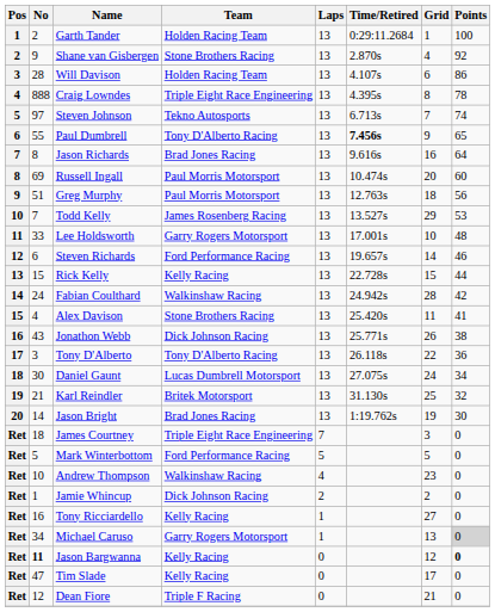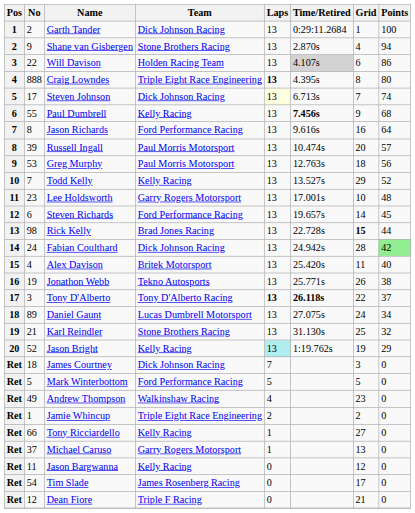 <table class="wikitable" style="font-size: 95%;">
 <tr>
 <th>Pos</th>
 <th>No</th>
 <th>Name</th>
 <th>Team</th>
 <th>Laps</th>
 <th>Time/Retired</th>
 <th>Grid</th>
 <th>Points</th>
 </tr>
 <tr>
 <th>1</th>
 <td>2</td>
 <td><a href='#'>Garth Tander</a></td>
-<td><a href='#'>Holden Racing Team</a></td>
+<td><a href='#'>Dick Johnson Racing</a></td>
 <td>13</td>
 <td>0:29:11.2684</td>
 <td>1</td>
 <td>100</td>
 </tr>
 <tr>
 <th>2</th>
 <td>9</td>
 <td><a href='#'>Shane van Gisbergen</a></td>
 <td><a href='#'>Stone Brothers Racing</a></td>
 <td>13</td>
 <td>2.870s</td>
 <td>4</td>
-<td>92</td>
+<td>94</td>
 </tr>
 <tr>
 <th>3</th>
-<td>28</td>
+<td>22</td>
 <td><a href='#'>Will Davison</a></td>
 <td><a href='#'>Holden Racing Team</a></td>
 <td>13</td>
-<td>4.107s</td>
+<td style="background: lightgrey;">4.107s</td>
 <td>6</td>
 <td>86</td>
 </tr>
 <tr>
 <th>4</th>
 <td>888</td>
 <td><a href='#'>Craig Lowndes</a></td>
 <td><a href='#'>Triple Eight Race Engineering</a></td>
-<td>13</td>
+<td><strong>13</strong></td>
 <td>4.395s</td>
 <td>8</td>
-<td>78</td>
+<td>80</td>
 </tr>
 <tr>
 <th>5</th>
-<td>97</td>
+<td>17</td>
 <td><a href='#'>Steven Johnson</a></td>
-<td><a href='#'>Tekno Autosports</a></td>
-<td>13</td>
+<td><a href='#'>Dick Johnson Racing</a></td>
+<td style="background: lightyellow;">13</td>
 <td>6.713s</td>
 <td>7</td>
 <td>74</td>
 </tr>
 <tr>
 <th>6</th>
 <td>55</td>
 <td><a href='#'>Paul Dumbrell</a></td>
-<td><a href='#'>Tony D'Alberto Racing</a></td>
+<td><a href='#'>Kelly Racing</a></td>
 <td>13</td>
 <td><strong>7.456s</strong></td>
 <td>9</td>
-<td>65</td>
+<td>68</td>
 </tr>
 <tr>
 <th>7</th>
 <td>8</td>
 <td><a href='#'>Jason Richards</a></td>
-<td><a href='#'>Brad Jones Racing</a></td>
+<td><a href='#'>Ford Performance Racing</a></td>
 <td>13</td>
 <td>9.616s</td>
 <td>16</td>
 <td>64</td>
 </tr>
 <tr>
 <th>8</th>
-<td>69</td>
+<td>39</td>
 <td><a href='#'>Russell Ingall</a></td>
 <td><a href='#'>Paul Morris Motorsport</a></td>
 <td>13</td>
 <td>10.474s</td>
 <td>20</td>
-<td>60</td>
+<td>57</td>
 </tr>
 <tr>
 <th>9</th>
-<td>51</td>
+<td>53</td>
 <td><a href='#'>Greg Murphy</a></td>
 <td><a href='#'>Paul Morris Motorsport</a></td>
 <td>13</td>
 <td>12.763s</td>
 <td>18</td>
 <td>56</td>
 </tr>
 <tr>
 <th>10</th>
 <td>7</td>
 <td><a href='#'>Todd Kelly</a></td>
-<td><a href='#'>James Rosenberg Racing</a></td>
+<td><a href='#'>Kelly Racing</a></td>
 <td>13</td>
 <td>13.527s</td>
 <td>29</td>
-<td>53</td>
+<td>52</td>
 </tr>
 <tr>
 <th>11</th>
-<td>33</td>
+<td>23</td>
 <td><a href='#'>Lee Holdsworth</a></td>
 <td><a href='#'>Garry Rogers Motorsport</a></td>
 <td>13</td>
 <td>17.001s</td>
 <td>10</td>
 <td>48</td>
 </tr>
 <tr>
 <th>12</th>
 <td>6</td>
 <td><a href='#'>Steven Richards</a></td>
 <td><a href='#'>Ford Performance Racing</a></td>
 <td>13</td>
 <td>19.657s</td>
 <td>14</td>
-<td>46</td>
+<td>45</td>
 </tr>
 <tr>
 <th>13</th>
-<td>15</td>
+<td>98</td>
 <td><a href='#'>Rick Kelly</a></td>
-<td><a href='#'>Kelly Racing</a></td>
+<td><a href='#'>Brad Jones Racing</a></td>
 <td>13</td>
 <td>22.728s</td>
-<td>15</td>
+<td><strong>15</strong></td>
 <td>44</td>
 </tr>
 <tr>
 <th>14</th>
 <td>24</td>
 <td><a href='#'>Fabian Coulthard</a></td>
-<td><a href='#'>Walkinshaw Racing</a></td>
+<td><a href='#'>Dick Johnson Racing</a></td>
 <td>13</td>
 <td>24.942s</td>
 <td>28</td>
-<td>42</td>
+<td style="background: lightgreen;">42</td>
 </tr>
 <tr>
 <th>15</th>
 <td>4</td>
 <td><a href='#'>Alex Davison</a></td>
-<td><a href='#'>Stone Brothers Racing</a></td>
+<td><a href='#'>Britek Motorsport</a></td>
 <td>13</td>
 <td>25.420s</td>
 <td>11</td>
-<td>41</td>
+<td>40</td>
 </tr>
 <tr>
 <th>16</th>
-<td>43</td>
+<td>19</td>
 <td><a href='#'>Jonathon Webb</a></td>
-<td><a href='#'>Dick Johnson Racing</a></td>
+<td><a href='#'>Tekno Autosports</a></td>
 <td>13</td>
 <td>25.771s</td>
 <td>26</td>
 <td>38</td>
 </tr>
 <tr>
 <th>17</th>
 <td>3</td>
 <td><a href='#'>Tony D'Alberto</a></td>
 <td><a href='#'>Tony D'Alberto Racing</a></td>
-<td>13</td>
-<td>26.118s</td>
+<td><strong>13</strong></td>
+<td><strong>26.118s</strong></td>
 <td>22</td>
-<td>36</td>
+<td>37</td>
 </tr>
 <tr>
 <th>18</th>
-<td>30</td>
+<td>89</td>
 <td><a href='#'>Daniel Gaunt</a></td>
 <td><a href='#'>Lucas Dumbrell Motorsport</a></td>
 <td>13</td>
 <td>27.075s</td>
 <td>24</td>
 <td>34</td>
 </tr>
 <tr>
 <th>19</th>
 <td>21</td>
 <td><a href='#'>Karl Reindler</a></td>
-<td><a href='#'>Britek Motorsport</a></td>
+<td><a href='#'>Stone Brothers Racing</a></td>
 <td>13</td>
 <td>31.130s</td>
 <td>25</td>
 <td>32</td>
 </tr>
 <tr>
 <th>20</th>
-<td>14</td>
+<td>52</td>
 <td><a href='#'>Jason Bright</a></td>
-<td><a href='#'>Brad Jones Racing</a></td>
-<td>13</td>
+<td><a href='#'>Kelly Racing</a></td>
+<td style="background: paleturquoise;">13</td>
 <td>1:19.762s</td>
 <td>19</td>
-<td>30</td>
+<td>29</td>
 </tr>
 <tr>
 <th>Ret</th>
 <td>18</td>
 <td><a href='#'>James Courtney</a></td>
-<td><a href='#'>Triple Eight Race Engineering</a></td>
+<td><a href='#'>Dick Johnson Racing</a></td>
 <td>7</td>
 <td></td>
 <td>3</td>
 <td>0</td>
 </tr>
 <tr>
 <th>Ret</th>
 <td>5</td>
 <td><a href='#'>Mark Winterbottom</a></td>
 <td><a href='#'>Ford Performance Racing</a></td>
 <td>5</td>
 <td></td>
 <td>5</td>
 <td>0</td>
 </tr>
 <tr>
 <th>Ret</th>
-<td>10</td>
+<td>49</td>
 <td><a href='#'>Andrew Thompson</a></td>
 <td><a href='#'>Walkinshaw Racing</a></td>
 <td>4</td>
 <td></td>
 <td>23</td>
 <td>0</td>
 </tr>
 <tr>
 <th>Ret</th>
 <td>1</td>
 <td><a href='#'>Jamie Whincup</a></td>
-<td><a href='#'>Dick Johnson Racing</a></td>
+<td><a href='#'>Triple Eight Race Engineering</a></td>
 <td>2</td>
 <td></td>
 <td>2</td>
 <td>0</td>
 </tr>
 <tr>
 <th>Ret</th>
-<td>16</td>
+<td>66</td>
 <td><a href='#'>Tony Ricciardello</a></td>
 <td><a href='#'>Kelly Racing</a></td>
 <td>1</td>
 <td></td>
 <td>27</td>
 <td>0</td>
 </tr>
 <tr>
 <th>Ret</th>
-<td>34</td>
+<td>37</td>
 <td><a href='#'>Michael Caruso</a></td>
 <td><a href='#'>Garry Rogers Motorsport</a></td>
 <td>1</td>
 <td></td>
 <td>13</td>
-<td style="background: lightgrey;">0</td>
+<td>0</td>
 </tr>
 <tr>
 <th>Ret</th>
-<td><strong>11</strong></td>
+<td>11</td>
 <td><a href='#'>Jason Bargwanna</a></td>
 <td><a href='#'>Kelly Racing</a></td>
 <td>0</td>
 <td></td>
 <td>12</td>
-<td><strong>0</strong></td>
+<td>0</td>
 </tr>
 <tr>
 <th>Ret</th>
-<td>47</td>
+<td>54</td>
 <td><a href='#'>Tim Slade</a></td>
-<td><a href='#'>Kelly Racing</a></td>
+<td><a href='#'>James Rosenberg Racing</a></td>
 <td>0</td>
 <td></td>
 <td>17</td>
 <td>0</td>
 </tr>
 <tr>
 <th>Ret</th>
 <td>12</td>
 <td><a href='#'>Dean Fiore</a></td>
 <td><a href='#'>Triple F Racing</a></td>
 <td>0</td>
 <td></td>
 <td>21</td>
 <td>0</td>
 </tr>
 <tr>
 </tr>
 </table>
